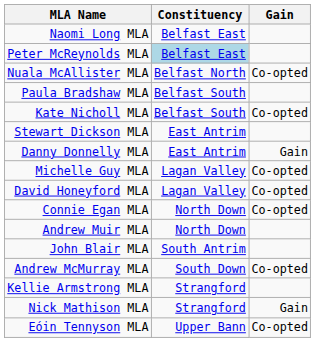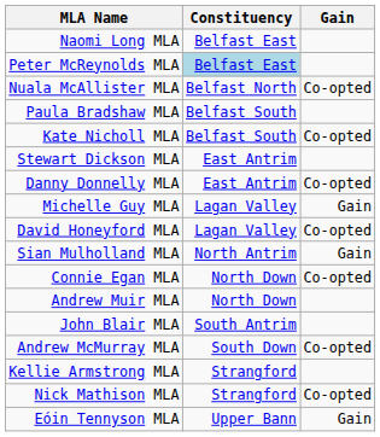 <table class="sortable wikitable"  style="font-size:97%">
 <tr>
 <th>MLA Name</th>
 <th>Constituency</th>
 <th>Gain</th>
 </tr>
 <tr style="text-align:right;">
 <td><a href='#'>Naomi Long</a> MLA</td>
 <td><a href='#'>Belfast East</a></td>
 <td></td>
 </tr>
 <tr style="text-align:right;">
 <td><a href='#'>Peter McReynolds</a> MLA</td>
 <td style="background: lightblue;"><a href='#'>Belfast East</a></td>
 <td></td>
 </tr>
 <tr style="text-align:right;">
 <td><a href='#'>Nuala McAllister</a> MLA</td>
 <td><a href='#'>Belfast North</a></td>
 <td>Co-opted</td>
 </tr>
 <tr style="text-align:right;">
 <td><a href='#'>Paula Bradshaw</a> MLA</td>
 <td><a href='#'>Belfast South</a></td>
 <td></td>
 </tr>
 <tr style="text-align:right;">
 <td><a href='#'>Kate Nicholl</a> MLA</td>
 <td><a href='#'>Belfast South</a></td>
 <td>Co-opted</td>
 </tr>
 <tr style="text-align:right;">
 <td><a href='#'>Stewart Dickson</a> MLA</td>
 <td><a href='#'>East Antrim</a></td>
 <td></td>
 </tr>
 <tr style="text-align:right;">
 <td><a href='#'>Danny Donnelly</a> MLA</td>
 <td><a href='#'>East Antrim</a></td>
-<td>Gain</td>
+<td>Co-opted</td>
 </tr>
 <tr style="text-align:right;">
 <td><a href='#'>Michelle Guy</a> MLA</td>
 <td><a href='#'>Lagan Valley</a></td>
-<td>Co-opted</td>
+<td>Gain</td>
 </tr>
 <tr style="text-align:right;">
 <td><a href='#'>David Honeyford</a> MLA</td>
 <td><a href='#'>Lagan Valley</a></td>
 <td>Co-opted</td>
+</tr>
+<tr style="text-align:right;">
+<td><a href='#'>Sian Mulholland</a> MLA</td>
+<td><a href='#'>North Antrim</a></td>
+<td>Gain</td>
 </tr>
 <tr style="text-align:right;">
 <td><a href='#'>Connie Egan</a> MLA</td>
 <td><a href='#'>North Down</a></td>
 <td>Co-opted</td>
 </tr>
 <tr style="text-align:right;">
 <td><a href='#'>Andrew Muir</a> MLA</td>
 <td><a href='#'>North Down</a></td>
 <td></td>
 </tr>
 <tr style="text-align:right;">
 <td><a href='#'>John Blair</a> MLA</td>
 <td><a href='#'>South Antrim</a></td>
 <td></td>
 </tr>
 <tr style="text-align:right;">
 <td><a href='#'>Andrew McMurray</a> MLA</td>
 <td><a href='#'>South Down</a></td>
 <td>Co-opted</td>
 </tr>
 <tr style="text-align:right;">
 <td><a href='#'>Kellie Armstrong</a> MLA</td>
 <td><a href='#'>Strangford</a></td>
 <td></td>
 </tr>
 <tr style="text-align:right;">
 <td><a href='#'>Nick Mathison</a> MLA</td>
 <td><a href='#'>Strangford</a></td>
-<td>Gain</td>
+<td>Co-opted</td>
 </tr>
 <tr style="text-align:right;">
 <td><a href='#'>Eóin Tennyson</a> MLA</td>
 <td><a href='#'>Upper Bann</a></td>
-<td>Co-opted</td>
+<td>Gain</td>
 </tr>
 </table>
